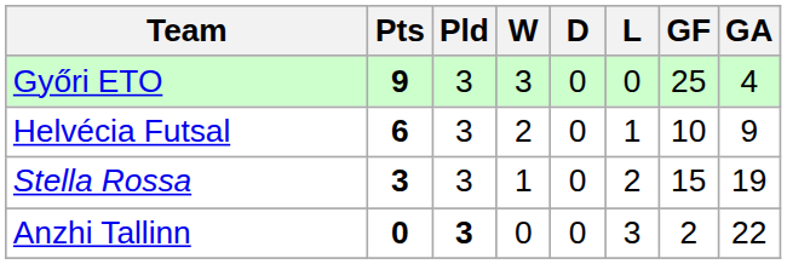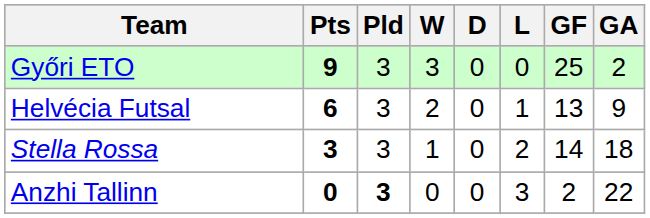 <table class="wikitable" style="text-align: center;">
 <tr>
 <th width="175">Team</th>
 <th width="20">Pts</th>
 <th width="20">Pld</th>
 <th width="20">W</th>
 <th width="20">D</th>
 <th width="20">L</th>
 <th width="20">GF</th>
 <th width="20">GA</th>
 </tr>
 <tr bgcolor=ccffcc>
 <td align="left"> <a href='#'>Győri ETO</a></td>
 <td><strong>9</strong></td>
 <td>3</td>
 <td>3</td>
 <td>0</td>
 <td>0</td>
 <td>25</td>
-<td>4</td>
+<td>2</td>
 </tr>
 <tr bgcolor=ffffff>
 <td align="left"> <a href='#'>Helvécia Futsal</a></td>
 <td><strong>6</strong></td>
 <td>3</td>
 <td>2</td>
 <td>0</td>
 <td>1</td>
-<td>10</td>
+<td>13</td>
 <td>9</td>
 </tr>
 <tr bgcolor=ffffff>
 <td align="left"> <em><a href='#'>Stella Rossa</a></em></td>
 <td><strong>3</strong></td>
 <td>3</td>
 <td>1</td>
 <td>0</td>
 <td>2</td>
-<td>15</td>
-<td>19</td>
+<td>14</td>
+<td>18</td>
 </tr>
 <tr bgcolor=ffffff>
 <td align="left"> <a href='#'>Anzhi Tallinn</a></td>
 <td><strong>0</strong></td>
 <td><strong>3</strong></td>
 <td>0</td>
 <td>0</td>
 <td>3</td>
 <td>2</td>
 <td>22</td>
 </tr>
 </table>
